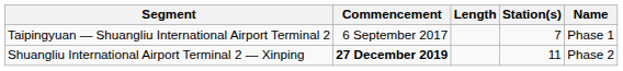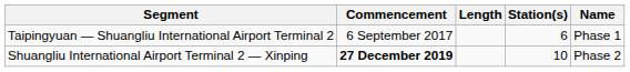 <table class="wikitable" style="border-collapse: collapse; text-align: right;">
 <tr>
 <th>Segment</th>
 <th>Commencement</th>
 <th>Length</th>
 <th>Station(s)</th>
 <th>Name</th>
 </tr>
 <tr>
 <td style="text-align: left;">Taipingyuan — Shuangliu International Airport Terminal 2</td>
 <td>6 September 2017</td>
 <td></td>
-<td>7</td>
+<td>6</td>
 <td style="text-align: left;">Phase 1</td>
 </tr>
 <tr>
 <td style="text-align: left;">Shuangliu International Airport Terminal 2 — Xinping</td>
 <td><strong>27 December 2019</strong></td>
 <td></td>
-<td>11</td>
+<td>10</td>
 <td style="text-align: left;">Phase 2</td>
 </tr>
 </table>
